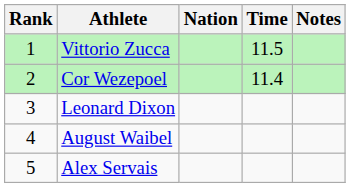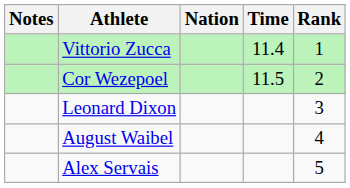 <table class="wikitable sortable" style="text-align:center">
 <tr>
-<th>Rank</th>
+<th>Notes</th>
 <th>Athlete</th>
 <th>Nation</th>
 <th>Time</th>
-<th>Notes</th>
+<th>Rank</th>
 </tr>
 <tr bgcolor=bbf3bb>
-<td>1</td>
+<td></td>
 <td align=left data-sort-value="Zucca, Vittorio"><a href='#'>Vittorio Zucca</a></td>
 <td align=left></td>
-<td>11.5</td>
-<td></td>
+<td>11.4</td>
+<td>1</td>
 </tr>
 <tr bgcolor=bbf3bb>
-<td>2</td>
+<td></td>
 <td align=left data-sort-value="Wezepoel, Cor"><a href='#'>Cor Wezepoel</a></td>
 <td align=left></td>
-<td>11.4</td>
-<td></td>
+<td>11.5</td>
+<td>2</td>
 </tr>
 <tr>
-<td>3</td>
+<td></td>
 <td align=left data-sort-value="Dixon, Leonard"><a href='#'>Leonard Dixon</a></td>
 <td align=left></td>
 <td></td>
-<td></td>
+<td>3</td>
 </tr>
 <tr>
-<td>4</td>
+<td></td>
 <td align=left data-sort-value="Waibel, August"><a href='#'>August Waibel</a></td>
 <td align=left></td>
 <td></td>
-<td></td>
+<td>4</td>
 </tr>
 <tr>
-<td>5</td>
+<td></td>
 <td align=left data-sort-value="Servais, Alex"><a href='#'>Alex Servais</a></td>
 <td align=left></td>
 <td></td>
-<td></td>
+<td>5</td>
 </tr>
 </table>
